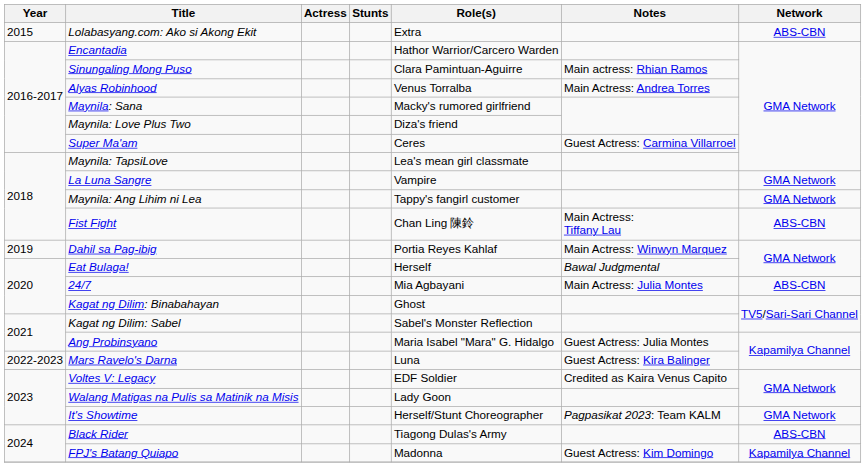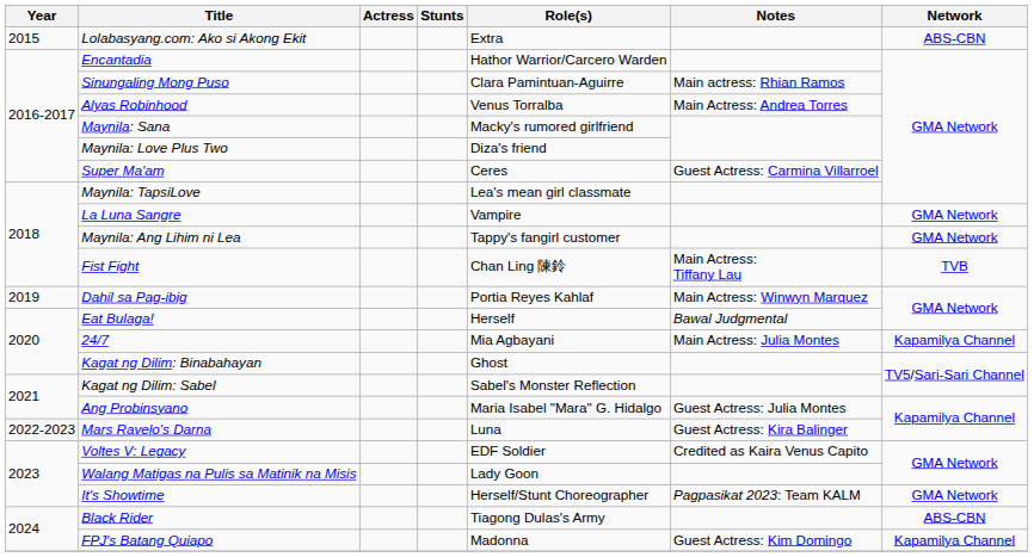 <table class="wikitable sortable plainrowheaders">
 <tr style="background:#ccc; text-align:center;">
 <th scope="col">Year</th>
 <th scope="col">Title</th>
 <th scope="col">Actress</th>
 <th scope="col">Stunts</th>
 <th scope="col">Role(s)</th>
 <th scope="col">Notes</th>
 <th scope="col">Network</th>
 </tr>
 <tr>
 <td>2015</td>
 <td><em>Lolabasyang.com: Ako si Akong Ekit</em></td>
 <td></td>
 <td></td>
 <td>Extra</td>
 <td></td>
 <td style="text-align:center"><a href='#'>ABS-CBN</a></td>
 </tr>
 <tr>
 <td rowspan="6">2016-2017</td>
 <td><em><a href='#'>Encantadia</a></em></td>
 <td></td>
 <td></td>
 <td>Hathor Warrior/Carcero Warden</td>
 <td></td>
 <td rowspan="7" style="text-align:center"><a href='#'>GMA Network</a></td>
 </tr>
 <tr>
 <td><em><a href='#'>Sinungaling Mong Puso</a></em></td>
 <td></td>
 <td></td>
 <td>Clara Pamintuan-Aguirre</td>
 <td>Main actress: <a href='#'>Rhian Ramos</a></td>
 </tr>
 <tr>
 <td><em><a href='#'>Alyas Robinhood</a></em></td>
 <td></td>
 <td></td>
 <td>Venus Torralba</td>
 <td>Main Actress: <a href='#'>Andrea Torres</a></td>
 </tr>
 <tr>
 <td><em><a href='#'>Maynila</a>: Sana</em></td>
 <td></td>
 <td></td>
 <td>Macky's rumored girlfriend</td>
 </tr>
 <tr>
 <td><em>Maynila: Love Plus Two</em></td>
 <td></td>
 <td></td>
 <td>Diza's friend</td>
 </tr>
 <tr>
 <td><em><a href='#'>Super Ma'am</a></em></td>
 <td></td>
 <td></td>
 <td>Ceres</td>
 <td>Guest Actress: <a href='#'>Carmina Villarroel</a></td>
 </tr>
 <tr>
 <td rowspan="4">2018</td>
 <td><em>Maynila: TapsiLove</em></td>
 <td></td>
 <td></td>
 <td>Lea's mean girl classmate</td>
 </tr>
 <tr>
 <td><em><a href='#'>La Luna Sangre</a></em></td>
 <td></td>
 <td></td>
 <td>Vampire</td>
 <td></td>
 <td style="text-align:center"><a href='#'>GMA Network</a></td>
 </tr>
 <tr>
 <td><em>Maynila: Ang Lihim ni Lea</em></td>
 <td></td>
 <td></td>
 <td>Tappy's fangirl customer</td>
 <td></td>
 <td style="text-align:center"><a href='#'>GMA Network</a></td>
 </tr>
 <tr>
 <td><em><a href='#'>Fist Fight</a></em></td>
 <td></td>
 <td></td>
 <td>Chan Ling 陳鈴</td>
 <td>Main Actress: <br> <a href='#'>Tiffany Lau</a> <br></td>
-<td style="text-align:center"><a href='#'>ABS-CBN</a></td>
+<td style="text-align:center"><a href='#'>TVB</a></td>
 </tr>
 <tr>
 <td>2019</td>
 <td><em><a href='#'>Dahil sa Pag-ibig</a></em></td>
 <td></td>
 <td></td>
 <td>Portia Reyes Kahlaf</td>
 <td>Main Actress: <a href='#'>Winwyn Marquez</a></td>
 <td rowspan="2" style="text-align:center"><a href='#'>GMA Network</a></td>
 </tr>
 <tr>
 <td rowspan="3">2020</td>
 <td><em><a href='#'>Eat Bulaga!</a></em></td>
 <td></td>
 <td></td>
 <td>Herself</td>
 <td><em>Bawal Judgmental</em></td>
 </tr>
 <tr>
 <td><em><a href='#'>24/7</a></em></td>
 <td></td>
 <td></td>
 <td>Mia Agbayani</td>
 <td>Main Actress: <a href='#'>Julia Montes</a></td>
-<td style="text-align:center"><a href='#'>ABS-CBN</a></td>
+<td style="text-align:center"><a href='#'>Kapamilya Channel</a></td>
 </tr>
 <tr>
 <td><em><a href='#'>Kagat ng Dilim</a>: Binabahayan</em></td>
 <td></td>
 <td></td>
 <td>Ghost</td>
 <td></td>
 <td rowspan="2" style="text-align:center"><a href='#'>TV5</a>/<a href='#'>Sari-Sari Channel</a></td>
 </tr>
 <tr>
 <td rowspan="2">2021</td>
 <td><em>Kagat ng Dilim: Sabel</em></td>
 <td></td>
 <td></td>
 <td>Sabel's Monster Reflection</td>
 <td></td>
 </tr>
 <tr>
 <td><em><a href='#'>Ang Probinsyano</a></em></td>
 <td></td>
 <td></td>
 <td>Maria Isabel "Mara" G. Hidalgo</td>
 <td>Guest Actress: Julia Montes</td>
 <td rowspan="2" style="text-align:center"><a href='#'>Kapamilya Channel</a></td>
 </tr>
 <tr>
 <td>2022-2023</td>
 <td><em><a href='#'>Mars Ravelo's Darna</a></em></td>
 <td></td>
 <td></td>
 <td>Luna</td>
 <td>Guest Actress: <a href='#'>Kira Balinger</a></td>
 </tr>
 <tr>
 <td rowspan="3">2023</td>
 <td><em><a href='#'>Voltes V: Legacy</a></em></td>
 <td></td>
 <td></td>
 <td>EDF Soldier</td>
 <td>Credited as Kaira Venus Capito</td>
 <td rowspan="2" style="text-align:center"><a href='#'>GMA Network</a></td>
 </tr>
 <tr>
 <td><em><a href='#'>Walang Matigas na Pulis sa Matinik na Misis</a></em></td>
 <td></td>
 <td></td>
 <td>Lady Goon</td>
 <td></td>
 </tr>
 <tr>
 <td><em><a href='#'>It's Showtime</a></em></td>
 <td></td>
 <td></td>
 <td>Herself/Stunt Choreographer</td>
 <td><em>Pagpasikat 2023</em>: Team KALM</td>
 <td style="text-align:center"><a href='#'>GMA Network</a></td>
 </tr>
 <tr>
 <td rowspan="2">2024</td>
 <td><em><a href='#'>Black Rider</a></em></td>
 <td></td>
 <td></td>
 <td>Tiagong Dulas's Army</td>
 <td></td>
 <td style="text-align:center"><a href='#'>ABS-CBN</a></td>
 </tr>
 <tr>
 <td><em><a href='#'>FPJ's Batang Quiapo</a></em></td>
 <td></td>
 <td></td>
 <td>Madonna</td>
 <td>Guest Actress: <a href='#'>Kim Domingo</a></td>
 <td style="text-align:center"><a href='#'>Kapamilya Channel</a></td>
 </tr>
 <tr>
 </tr>
 </table>
